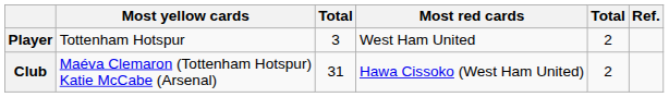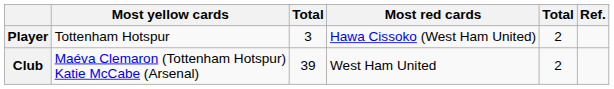 <table class="wikitable" style="text-align:center">
 <tr>
 <th></th>
 <th>Most yellow cards</th>
 <th>Total</th>
 <th>Most red cards</th>
 <th>Total</th>
 <th>Ref.</th>
 </tr>
 <tr>
 <th>Player</th>
 <td align="left">Tottenham Hotspur</td>
 <td>3</td>
-<td align="left">West Ham United</td>
+<td align="left"> <a href='#'>Hawa Cissoko</a> (West Ham United)</td>
 <td>2</td>
 <td></td>
 </tr>
 <tr>
 <th>Club</th>
 <td align="left"> <a href='#'>Maéva Clemaron</a> (Tottenham Hotspur)<br> <a href='#'>Katie McCabe</a> (Arsenal)</td>
-<td>31</td>
-<td align="left"> <a href='#'>Hawa Cissoko</a> (West Ham United)</td>
+<td>39</td>
+<td align="left">West Ham United</td>
 <td>2</td>
 <td></td>
 </tr>
 </table>
